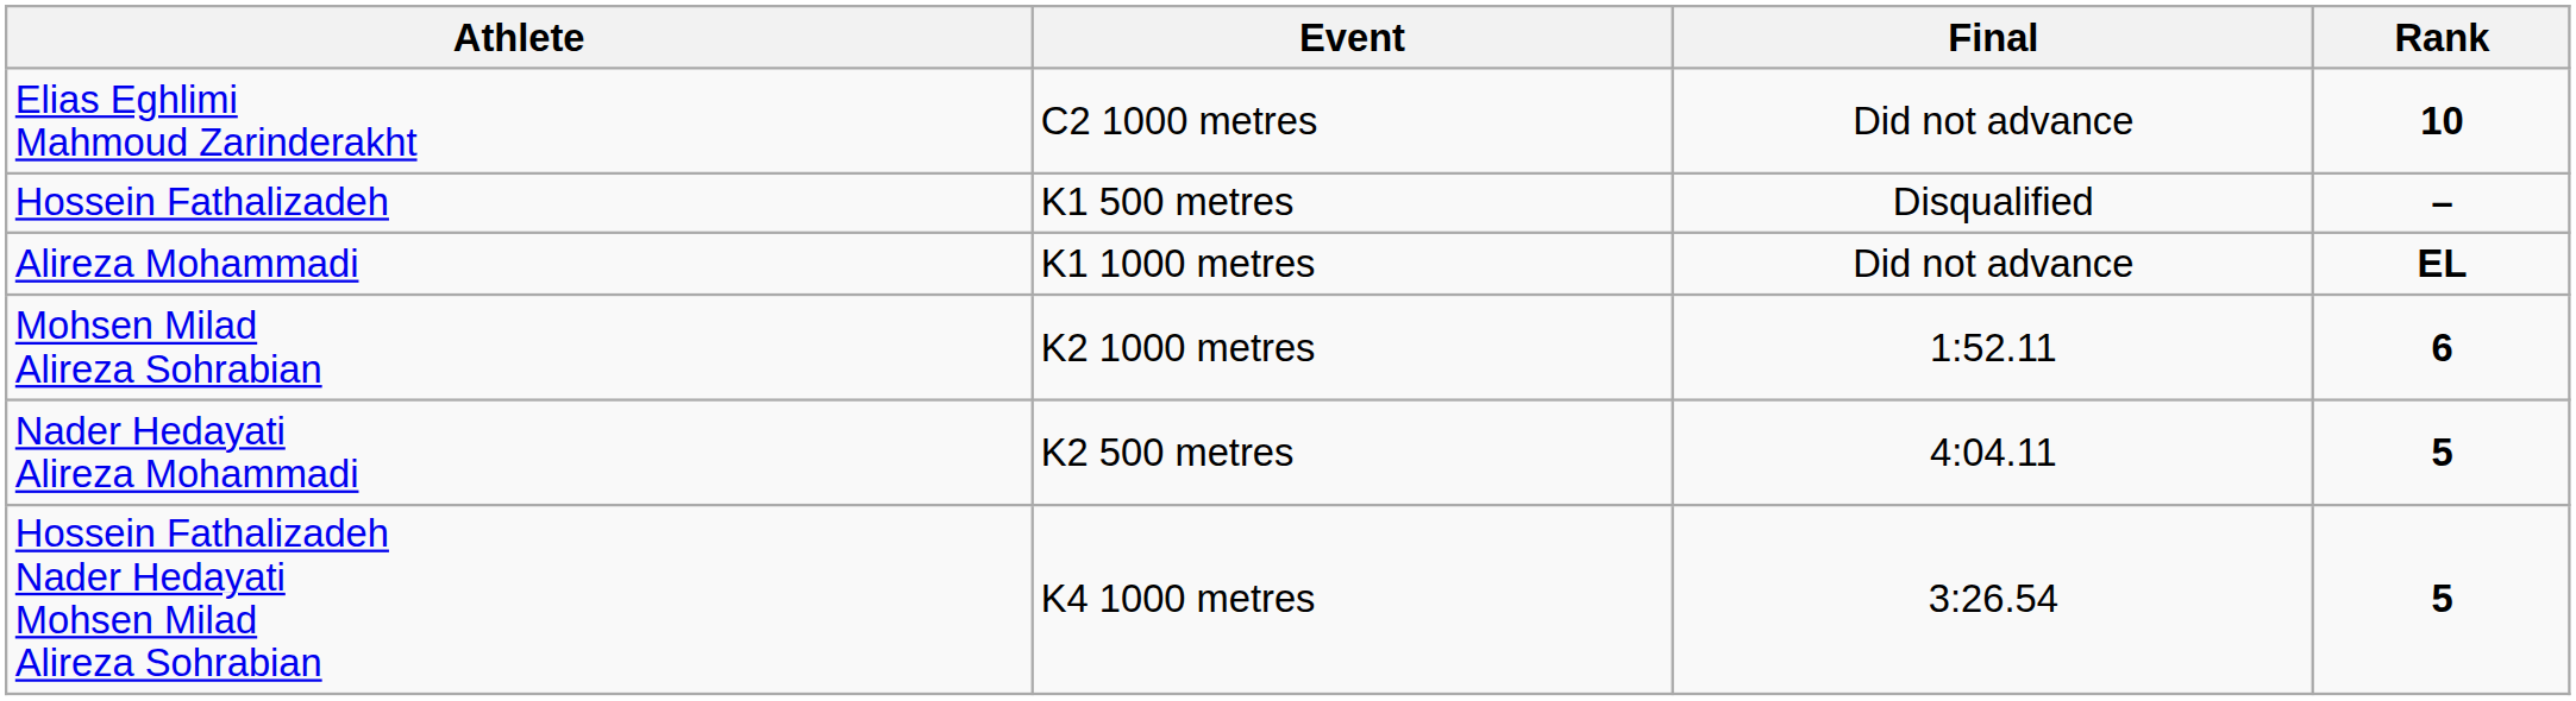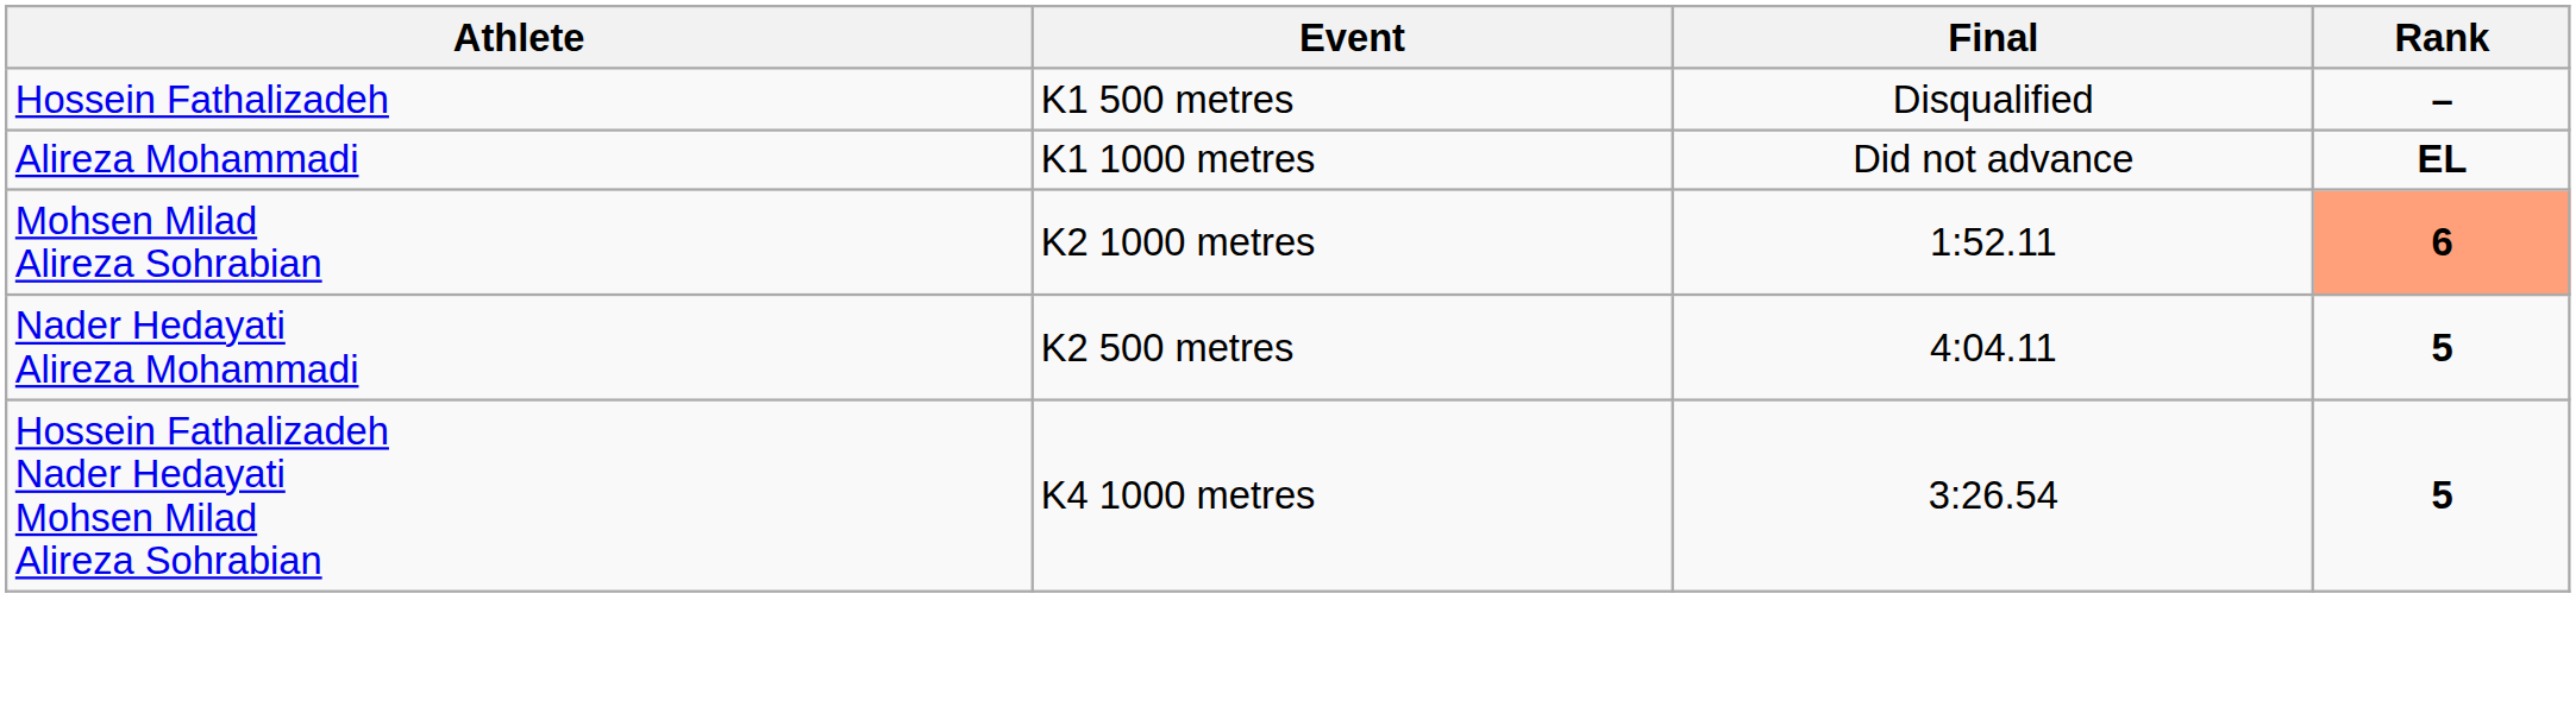 <table class="wikitable" width="60%" style="text-align:center; font-size:90%">
 <tr>
 <th width="40%">Athlete</th>
 <th width="25%">Event</th>
 <th width="25%">Final</th>
 <th width="10%">Rank</th>
-</tr>
-<tr>
-<td align="left"><a href='#'>Elias Eghlimi</a><br><a href='#'>Mahmoud Zarinderakht</a></td>
-<td align="left">C2 1000 metres</td>
-<td>Did not advance</td>
-<td><strong>10</strong></td>
 </tr>
 <tr>
 <td align="left"><a href='#'>Hossein Fathalizadeh</a></td>
 <td align="left">K1 500 metres</td>
 <td>Disqualified</td>
 <td><strong>–</strong></td>
 </tr>
 <tr>
 <td align="left"><a href='#'>Alireza Mohammadi</a></td>
 <td align="left">K1 1000 metres</td>
 <td>Did not advance</td>
 <td><strong>EL</strong></td>
 </tr>
 <tr>
 <td align="left"><a href='#'>Mohsen Milad</a><br><a href='#'>Alireza Sohrabian</a></td>
 <td align="left">K2 1000 metres</td>
 <td>1:52.11</td>
-<td><strong>6</strong></td>
+<td style="background: lightsalmon;"><strong>6</strong></td>
 </tr>
 <tr>
 <td align="left"><a href='#'>Nader Hedayati</a><br><a href='#'>Alireza Mohammadi</a></td>
 <td align="left">K2 500 metres</td>
 <td>4:04.11</td>
 <td><strong>5</strong></td>
 </tr>
 <tr>
 <td align="left"><a href='#'>Hossein Fathalizadeh</a><br><a href='#'>Nader Hedayati</a><br><a href='#'>Mohsen Milad</a><br><a href='#'>Alireza Sohrabian</a></td>
 <td align="left">K4 1000 metres</td>
 <td>3:26.54</td>
 <td><strong>5</strong></td>
 </tr>
 </table>
